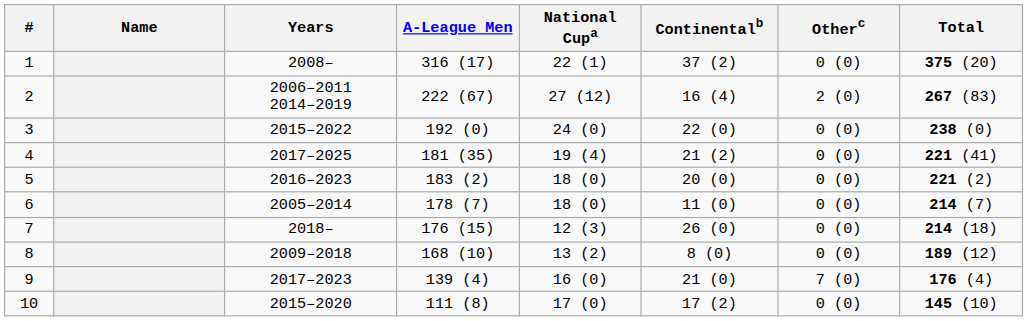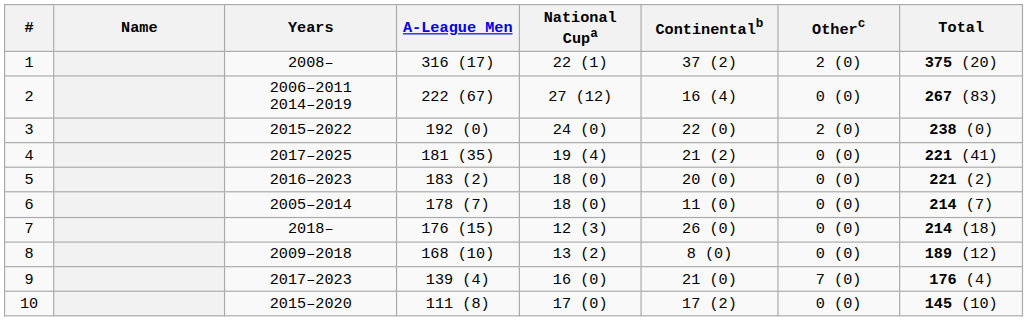 <table class="sortable wikitable plainrowheaders"  style="text-align: center;">
 <tr>
 <th scope="col" style="width:4%;">#</th>
 <th scope="col" style="width:14%;">Name</th>
 <th scope="col" style="width:14%;">Years</th>
 <th scope="col" style="width:10%;"><a href='#'>A-League Men</a></th>
 <th scope="col" style="width:10%;">National Cup<sup>a</sup></th>
 <th scope="col" style="width:10%;">Continental<sup>b</sup></th>
 <th scope="col" style="width:10%;">Other<sup>c</sup></th>
 <th scope="col" style="width:10%;">Total</th>
 </tr>
 <tr>
 <td>1</td>
 <th scope="row"> <strong></strong></th>
 <td>2008–</td>
 <td>316 (17)</td>
 <td>22 (1)</td>
 <td>37 (2)</td>
-<td>0 (0)</td>
+<td>2 (0)</td>
 <td><strong>375</strong> (20)</td>
 </tr>
 <tr>
 <td>2</td>
 <th scope="row"> </th>
 <td>2006–2011<br>2014–2019</td>
 <td>222 (67)</td>
 <td>27 (12)</td>
 <td>16 (4)</td>
-<td>2 (0)</td>
+<td>0 (0)</td>
 <td><strong>267</strong> (83)</td>
 </tr>
 <tr>
 <td>3</td>
 <th scope="row"> </th>
 <td>2015–2022</td>
 <td>192 (0)</td>
 <td>24 (0)</td>
 <td>22 (0)</td>
-<td>0 (0)</td>
+<td>2 (0)</td>
 <td><strong>238</strong> (0)</td>
 </tr>
 <tr>
 <td>4</td>
 <th scope="row"> </th>
 <td>2017–2025</td>
 <td>181 (35)</td>
 <td>19 (4)</td>
 <td>21 (2)</td>
 <td>0 (0)</td>
 <td><strong>221</strong> (41)</td>
 </tr>
 <tr>
 <td>5</td>
 <th scope="row"> </th>
 <td>2016–2023</td>
 <td>183 (2)</td>
 <td>18 (0)</td>
 <td>20 (0)</td>
 <td>0 (0)</td>
 <td><strong>221</strong> (2)</td>
 </tr>
 <tr>
 <td>6</td>
 <th scope="row"> </th>
 <td>2005–2014</td>
 <td>178 (7)</td>
 <td>18 (0)</td>
 <td>11 (0)</td>
 <td>0 (0)</td>
 <td><strong>214</strong> (7)</td>
 </tr>
 <tr>
 <td>7</td>
 <th scope="row"> <strong></strong></th>
 <td>2018–</td>
 <td>176 (15)</td>
 <td>12 (3)</td>
 <td>26 (0)</td>
 <td>0 (0)</td>
 <td><strong>214</strong> (18)</td>
 </tr>
 <tr>
 <td>8</td>
 <th scope="row"> </th>
 <td>2009–2018</td>
 <td>168 (10)</td>
 <td>13 (2)</td>
 <td>8 (0)</td>
 <td>0 (0)</td>
 <td><strong>189</strong> (12)</td>
 </tr>
 <tr>
 <td>9</td>
 <th scope="row"> </th>
 <td>2017–2023</td>
 <td>139 (4)</td>
 <td>16 (0)</td>
 <td>21 (0)</td>
 <td>7 (0)</td>
 <td><strong>176</strong> (4)</td>
 </tr>
 <tr>
 <td>10</td>
 <th scope="row"> </th>
 <td>2015–2020</td>
 <td>111 (8)</td>
 <td>17 (0)</td>
 <td>17 (2)</td>
 <td>0 (0)</td>
 <td><strong>145</strong> (10)</td>
 </tr>
 </table>
